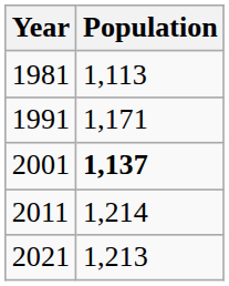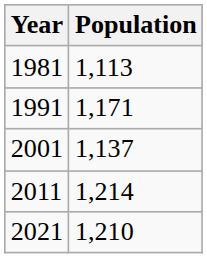 <table class="wikitable">
 <tr>
 <th>Year</th>
 <th>Population</th>
 </tr>
 <tr>
 <td>1981</td>
 <td>1,113</td>
 </tr>
 <tr>
 <td>1991</td>
 <td>1,171</td>
 </tr>
 <tr>
 <td>2001</td>
-<td><strong>1,137</strong></td>
+<td>1,137</td>
 </tr>
 <tr>
 <td>2011</td>
 <td>1,214</td>
 </tr>
 <tr>
 <td>2021</td>
-<td>1,213</td>
+<td>1,210</td>
 </tr>
 </table>
